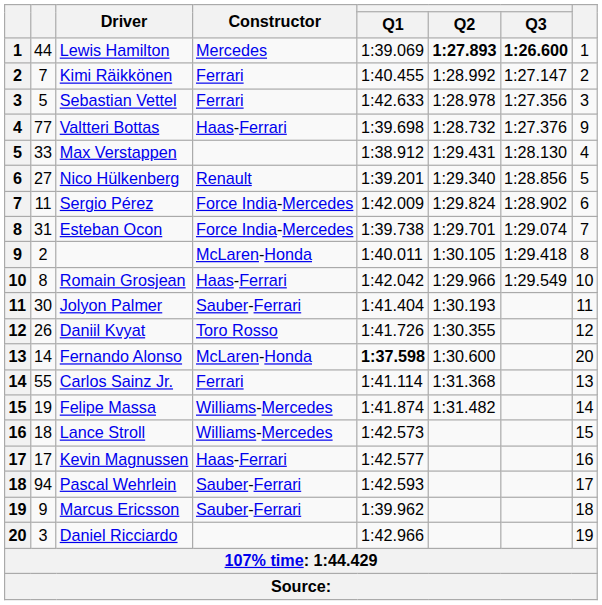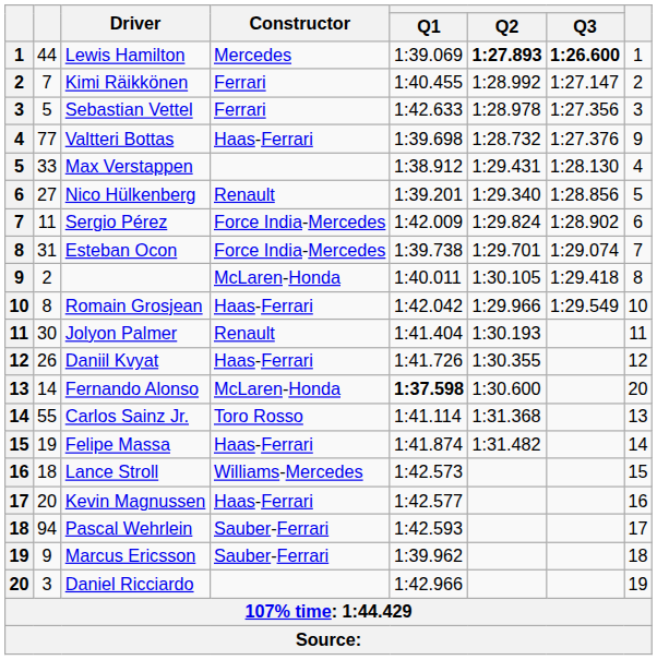 <table class="wikitable sortable" style="font-size: 85%;">
 <tr>
 <th rowspan="2"></th>
 <th rowspan="2"></th>
 <th rowspan="2">Driver</th>
 <th rowspan="2">Constructor</th>
 <th colspan="3"></th>
 <th rowspan="2"></th>
 </tr>
 <tr>
 <th>Q1</th>
 <th>Q2</th>
 <th>Q3</th>
 </tr>
 <tr>
 <th>1</th>
 <td align="center">44</td>
 <td> <a href='#'>Lewis Hamilton</a></td>
 <td><a href='#'>Mercedes</a></td>
 <td>1:39.069</td>
 <td><strong>1:27.893</strong></td>
 <td><strong>1:26.600</strong></td>
 <td align="center">1</td>
 </tr>
 <tr>
 <th>2</th>
 <td align="center">7</td>
 <td> <a href='#'>Kimi Räikkönen</a></td>
 <td><a href='#'>Ferrari</a></td>
 <td>1:40.455</td>
 <td>1:28.992</td>
 <td>1:27.147</td>
 <td align="center">2</td>
 </tr>
 <tr>
 <th>3</th>
 <td align="center">5</td>
 <td> <a href='#'>Sebastian Vettel</a></td>
 <td><a href='#'>Ferrari</a></td>
 <td>1:42.633</td>
 <td>1:28.978</td>
 <td>1:27.356</td>
 <td align="center">3</td>
 </tr>
 <tr>
 <th>4</th>
 <td align="center">77</td>
 <td> <a href='#'>Valtteri Bottas</a></td>
 <td><a href='#'>Haas</a>-<a href='#'>Ferrari</a></td>
 <td>1:39.698</td>
 <td>1:28.732</td>
 <td>1:27.376</td>
 <td align="center">9</td>
 </tr>
 <tr>
 <th>5</th>
 <td align="center">33</td>
 <td> <a href='#'>Max Verstappen</a></td>
 <td></td>
 <td>1:38.912</td>
 <td>1:29.431</td>
 <td>1:28.130</td>
 <td align="center">4</td>
 </tr>
 <tr>
 <th>6</th>
 <td align="center">27</td>
 <td> <a href='#'>Nico Hülkenberg</a></td>
 <td><a href='#'>Renault</a></td>
 <td>1:39.201</td>
 <td>1:29.340</td>
 <td>1:28.856</td>
 <td align="center">5</td>
 </tr>
 <tr>
 <th>7</th>
 <td align="center">11</td>
 <td> <a href='#'>Sergio Pérez</a></td>
 <td><a href='#'>Force India</a>-<a href='#'>Mercedes</a></td>
 <td>1:42.009</td>
 <td>1:29.824</td>
 <td>1:28.902</td>
 <td align="center">6</td>
 </tr>
 <tr>
 <th>8</th>
 <td align="center">31</td>
 <td> <a href='#'>Esteban Ocon</a></td>
 <td><a href='#'>Force India</a>-<a href='#'>Mercedes</a></td>
 <td>1:39.738</td>
 <td>1:29.701</td>
 <td>1:29.074</td>
 <td align="center">7</td>
 </tr>
 <tr>
 <th>9</th>
 <td align="center">2</td>
 <td></td>
 <td><a href='#'>McLaren</a>-<a href='#'>Honda</a></td>
 <td>1:40.011</td>
 <td>1:30.105</td>
 <td>1:29.418</td>
 <td align="center">8</td>
 </tr>
 <tr>
 <th>10</th>
 <td align="center">8</td>
 <td> <a href='#'>Romain Grosjean</a></td>
 <td><a href='#'>Haas</a>-<a href='#'>Ferrari</a></td>
 <td>1:42.042</td>
 <td>1:29.966</td>
 <td>1:29.549</td>
 <td align="center">10</td>
 </tr>
 <tr>
 <th>11</th>
 <td align="center">30</td>
 <td> <a href='#'>Jolyon Palmer</a></td>
-<td><a href='#'>Sauber</a>-<a href='#'>Ferrari</a></td>
+<td><a href='#'>Renault</a></td>
 <td>1:41.404</td>
 <td>1:30.193</td>
 <td></td>
 <td align="center">11</td>
 </tr>
 <tr>
 <th>12</th>
 <td align="center">26</td>
 <td> <a href='#'>Daniil Kvyat</a></td>
-<td><a href='#'>Toro Rosso</a></td>
+<td><a href='#'>Haas</a>-<a href='#'>Ferrari</a></td>
 <td>1:41.726</td>
 <td>1:30.355</td>
 <td></td>
 <td align="center">12</td>
 </tr>
 <tr>
 <th>13</th>
 <td align="center">14</td>
 <td> <a href='#'>Fernando Alonso</a></td>
 <td><a href='#'>McLaren</a>-<a href='#'>Honda</a></td>
 <td><strong>1:37.598</strong></td>
 <td>1:30.600</td>
 <td></td>
 <td align="center">20</td>
 </tr>
 <tr>
 <th>14</th>
 <td align="center">55</td>
 <td> <a href='#'>Carlos Sainz Jr.</a></td>
-<td><a href='#'>Ferrari</a></td>
+<td><a href='#'>Toro Rosso</a></td>
 <td>1:41.114</td>
 <td>1:31.368</td>
 <td></td>
 <td align="center">13</td>
 </tr>
 <tr>
 <th>15</th>
 <td align="center">19</td>
 <td> <a href='#'>Felipe Massa</a></td>
-<td><a href='#'>Williams</a>-<a href='#'>Mercedes</a></td>
+<td><a href='#'>Haas</a>-<a href='#'>Ferrari</a></td>
 <td>1:41.874</td>
 <td>1:31.482</td>
 <td></td>
 <td align="center">14</td>
 </tr>
 <tr>
 <th>16</th>
 <td align="center">18</td>
 <td> <a href='#'>Lance Stroll</a></td>
 <td><a href='#'>Williams</a>-<a href='#'>Mercedes</a></td>
 <td>1:42.573</td>
 <td></td>
 <td></td>
 <td align="center">15</td>
 </tr>
 <tr>
 <th>17</th>
-<td align="center">17</td>
+<td align="center">20</td>
 <td> <a href='#'>Kevin Magnussen</a></td>
 <td><a href='#'>Haas</a>-<a href='#'>Ferrari</a></td>
 <td>1:42.577</td>
 <td></td>
 <td></td>
 <td align="center">16</td>
 </tr>
 <tr>
 <th>18</th>
 <td align="center">94</td>
 <td> <a href='#'>Pascal Wehrlein</a></td>
 <td><a href='#'>Sauber</a>-<a href='#'>Ferrari</a></td>
 <td>1:42.593</td>
 <td></td>
 <td></td>
 <td align="center">17</td>
 </tr>
 <tr>
 <th>19</th>
 <td align="center">9</td>
 <td> <a href='#'>Marcus Ericsson</a></td>
 <td><a href='#'>Sauber</a>-<a href='#'>Ferrari</a></td>
 <td>1:39.962</td>
 <td></td>
 <td></td>
 <td align="center">18</td>
 </tr>
 <tr>
 <th>20</th>
 <td align="center">3</td>
 <td> <a href='#'>Daniel Ricciardo</a></td>
 <td></td>
 <td>1:42.966</td>
 <td></td>
 <td></td>
 <td align="center">19</td>
 </tr>
 <tr>
 <th colspan="8"><a href='#'>107% time</a>: 1:44.429</th>
 </tr>
 <tr>
 <th colspan="8">Source:</th>
 </tr>
 </table>
